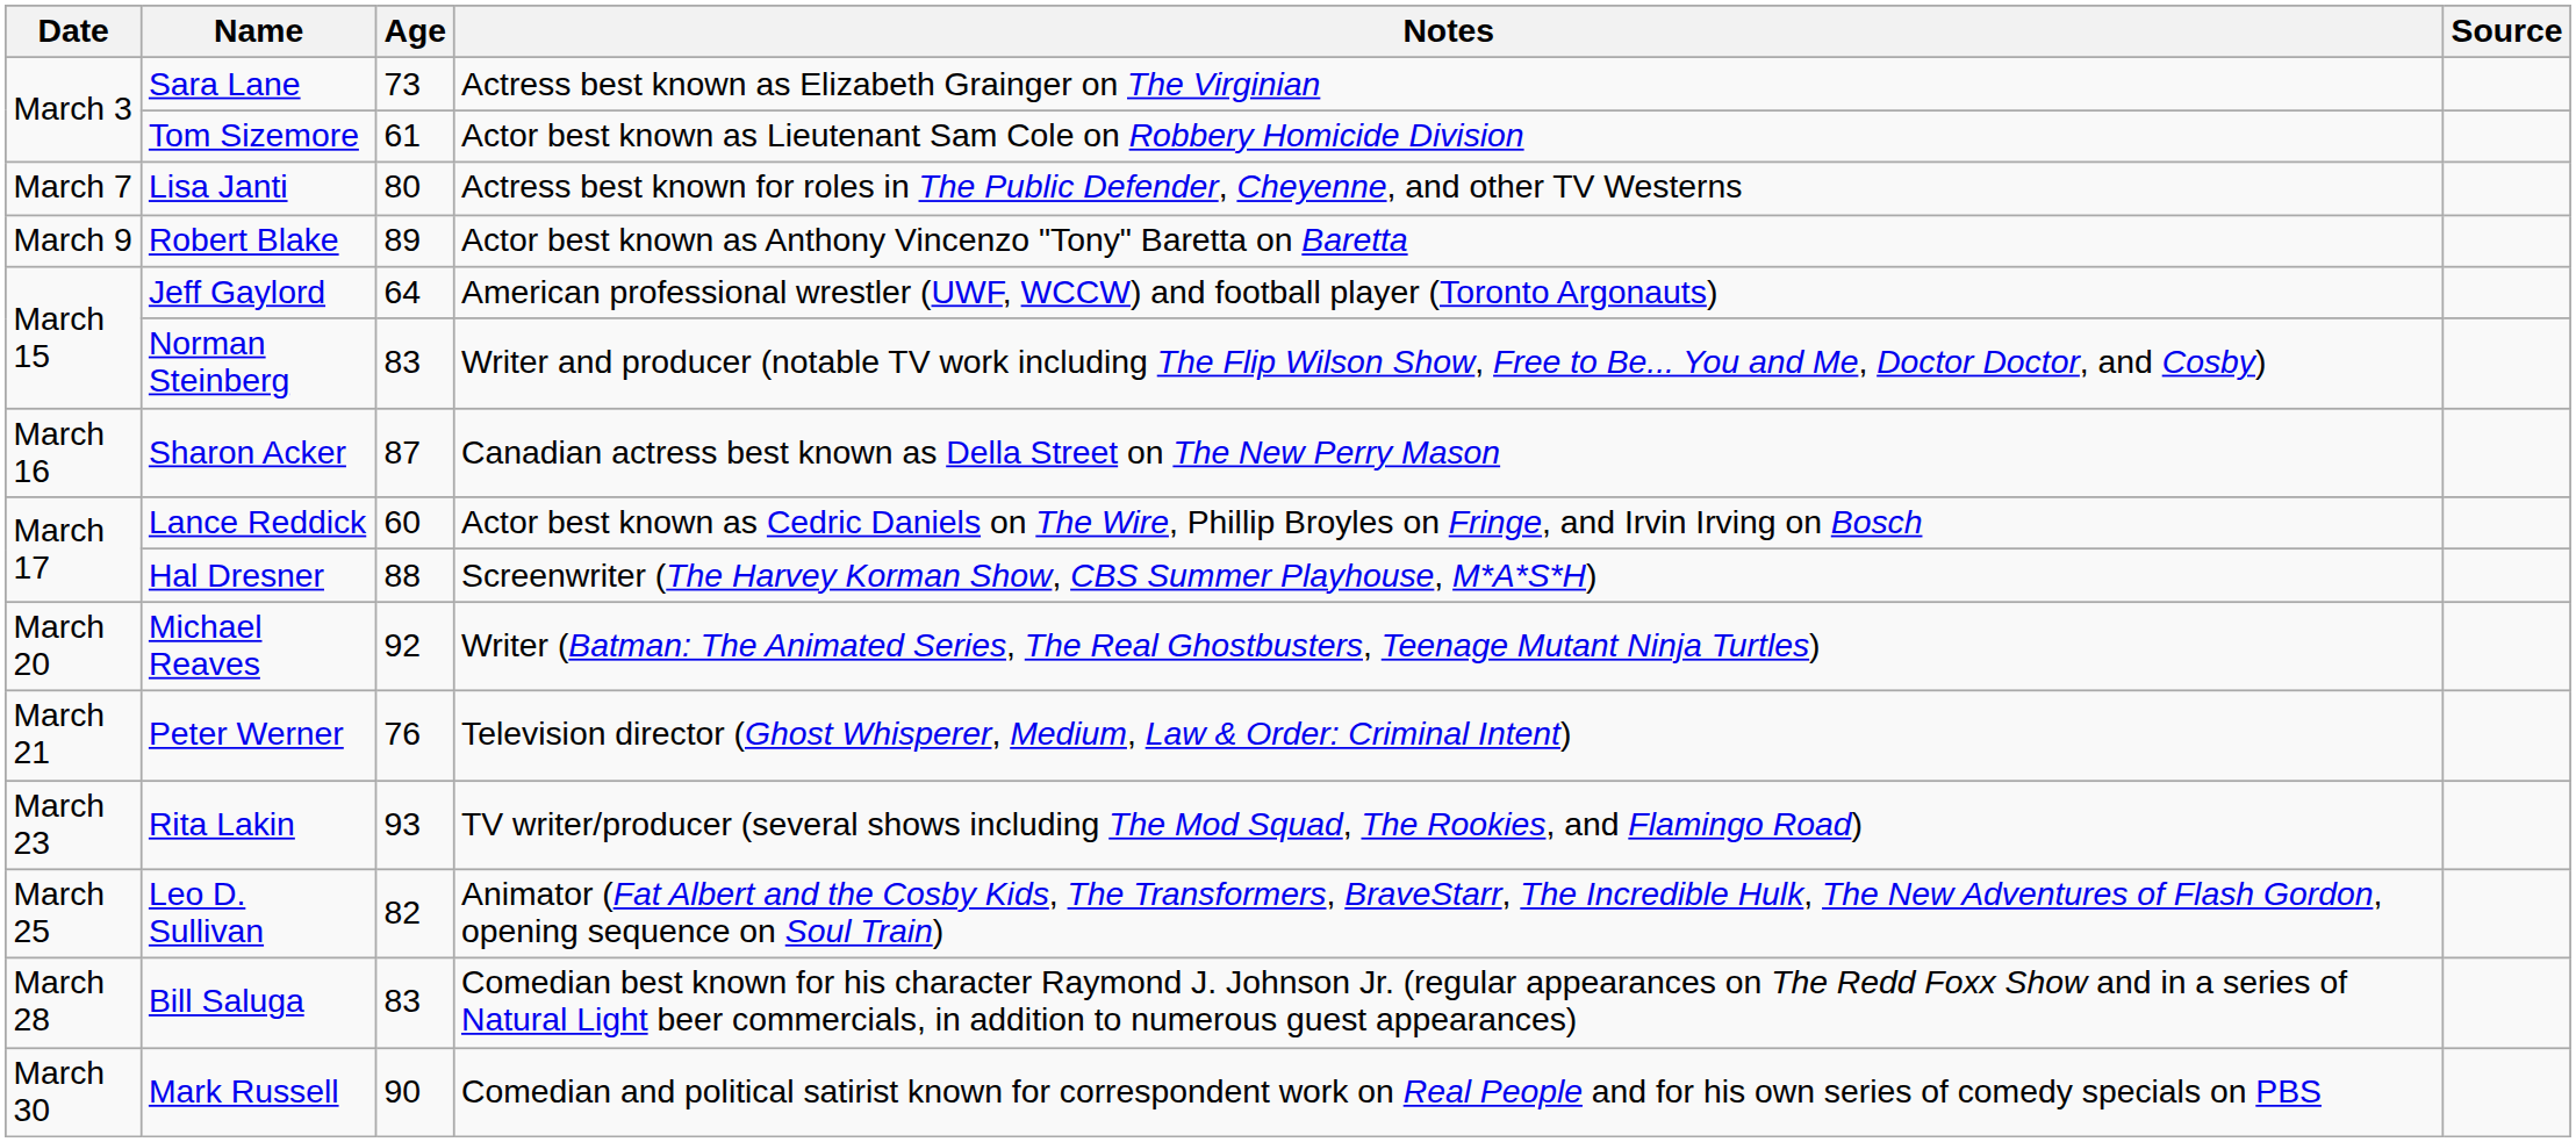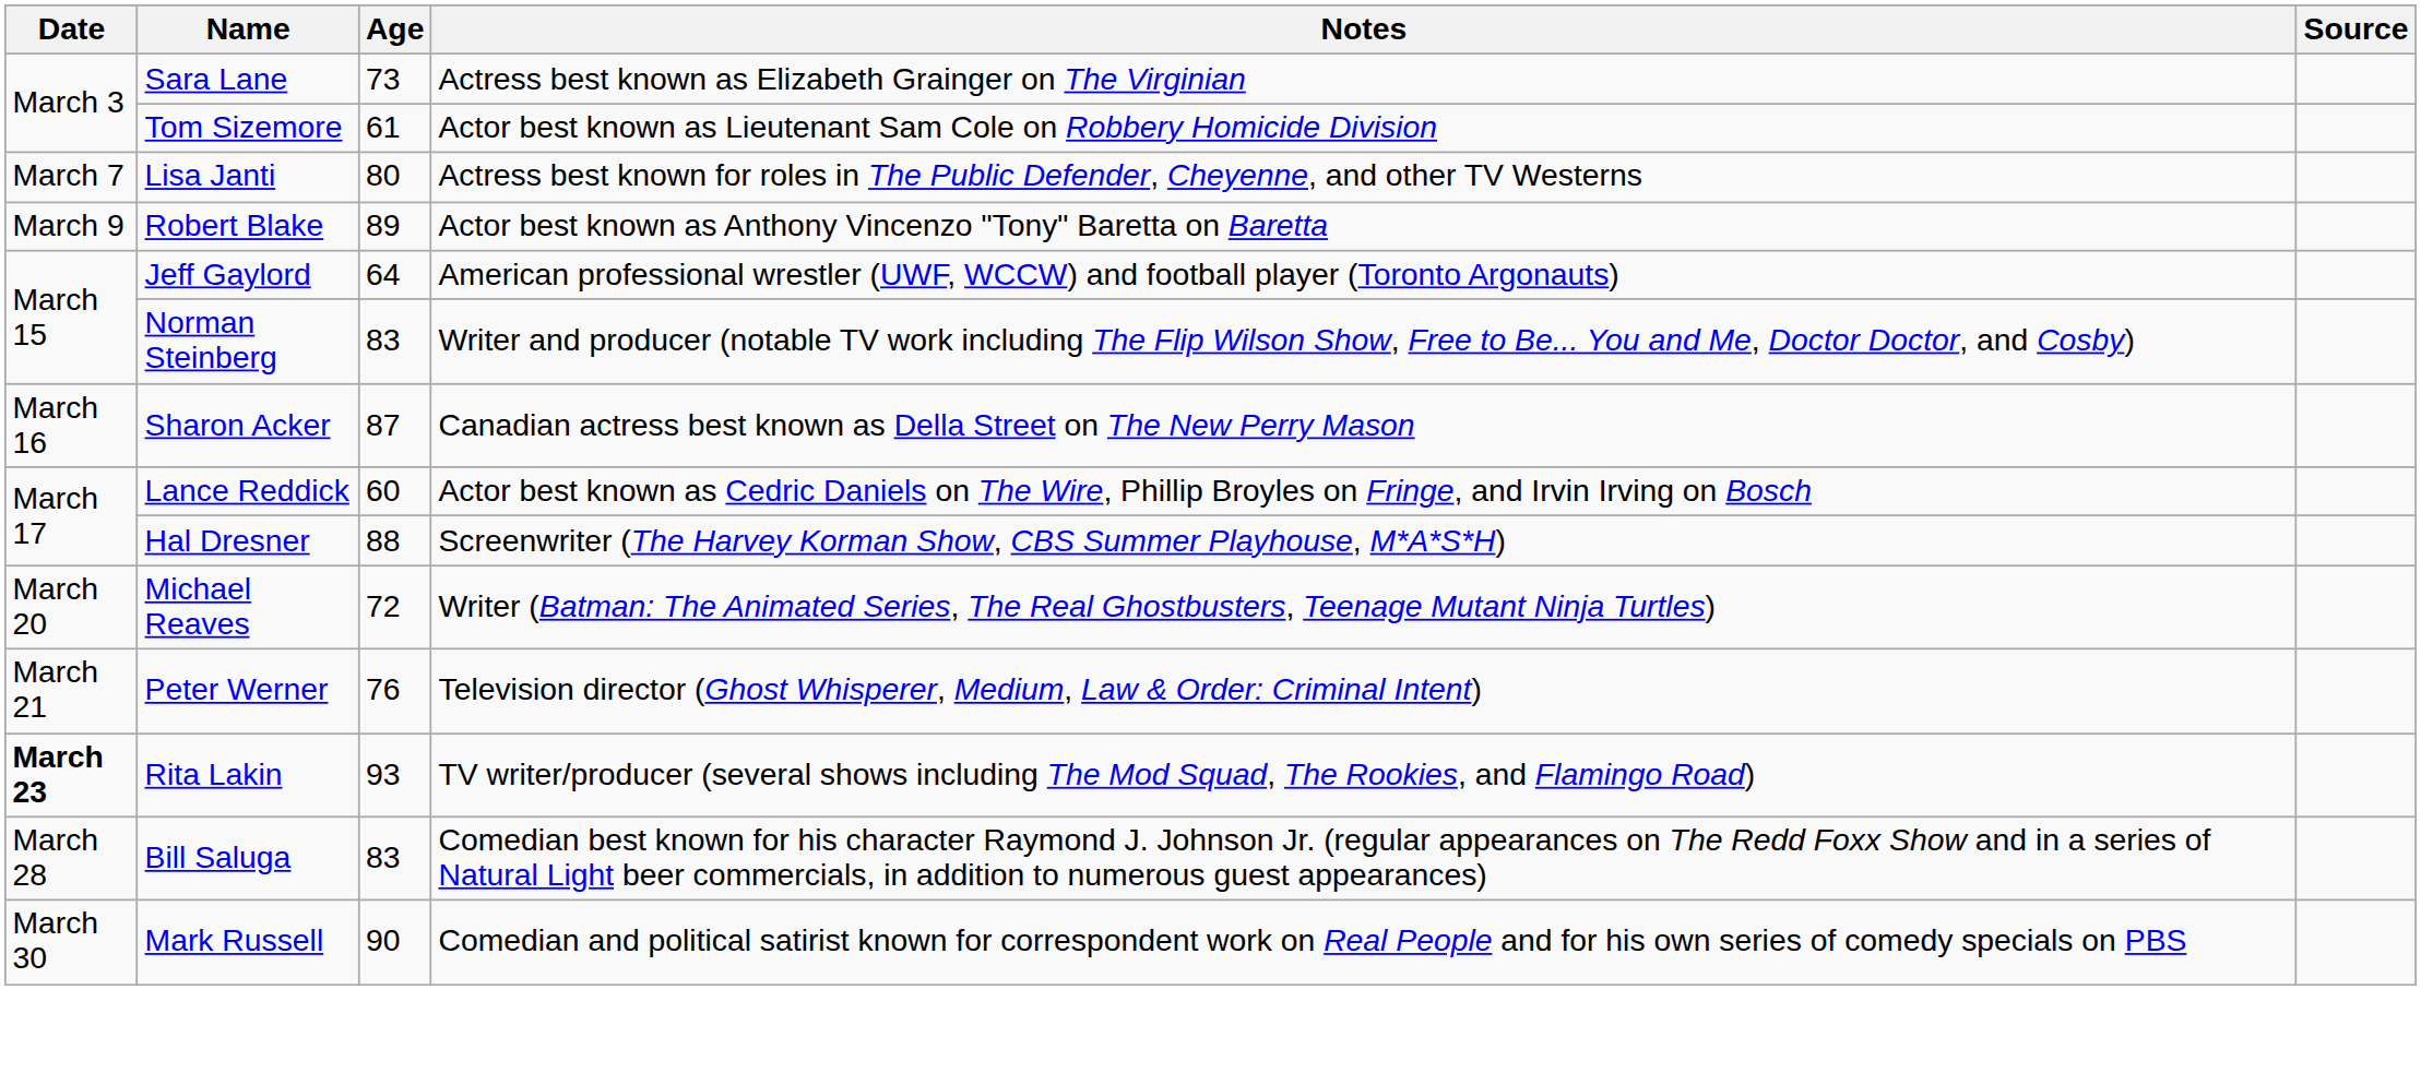 <table class="wikitable sortable">
 <tr>
 <th>Date</th>
 <th>Name</th>
 <th>Age</th>
 <th>Notes</th>
 <th>Source</th>
 </tr>
 <tr>
 <td rowspan=2>March 3</td>
 <td><a href='#'>Sara Lane</a></td>
 <td>73</td>
 <td>Actress best known as Elizabeth Grainger on <em><a href='#'>The Virginian</a></em></td>
 <td></td>
 </tr>
 <tr>
 <td><a href='#'>Tom Sizemore</a></td>
 <td>61</td>
 <td>Actor best known as Lieutenant Sam Cole on <em><a href='#'>Robbery Homicide Division</a></em></td>
 <td></td>
 </tr>
 <tr>
 <td>March 7</td>
 <td><a href='#'>Lisa Janti</a></td>
 <td>80</td>
 <td>Actress best known for roles in <em><a href='#'>The Public Defender</a></em>, <em><a href='#'>Cheyenne</a></em>, and other TV Westerns</td>
 <td></td>
 </tr>
 <tr>
 <td>March 9</td>
 <td><a href='#'>Robert Blake</a></td>
 <td>89</td>
 <td>Actor best known as Anthony Vincenzo "Tony" Baretta on <em><a href='#'>Baretta</a></em></td>
 <td></td>
 </tr>
 <tr>
 <td rowspan=2>March 15</td>
 <td><a href='#'>Jeff Gaylord</a></td>
 <td>64</td>
 <td>American professional wrestler (<a href='#'>UWF</a>, <a href='#'>WCCW</a>) and football player (<a href='#'>Toronto Argonauts</a>)</td>
 <td></td>
 </tr>
 <tr>
 <td><a href='#'>Norman Steinberg</a></td>
 <td>83</td>
 <td>Writer and producer (notable TV work including <em><a href='#'>The Flip Wilson Show</a></em>, <em><a href='#'>Free to Be... You and Me</a></em>, <em><a href='#'>Doctor Doctor</a></em>, and <em><a href='#'>Cosby</a></em>)</td>
 <td></td>
 </tr>
 <tr>
 <td>March 16</td>
 <td><a href='#'>Sharon Acker</a></td>
 <td>87</td>
 <td>Canadian actress best known as <a href='#'>Della Street</a> on <em><a href='#'>The New Perry Mason</a></em></td>
 <td></td>
 </tr>
 <tr>
 <td rowspan=2>March 17</td>
 <td><a href='#'>Lance Reddick</a></td>
 <td>60</td>
 <td>Actor best known as <a href='#'>Cedric Daniels</a> on <em><a href='#'>The Wire</a></em>, Phillip Broyles on <em><a href='#'>Fringe</a></em>, and Irvin Irving on <em><a href='#'>Bosch</a></em></td>
 <td></td>
 </tr>
 <tr>
 <td><a href='#'>Hal Dresner</a></td>
 <td>88</td>
 <td>Screenwriter (<em><a href='#'>The Harvey Korman Show</a></em>, <em><a href='#'>CBS Summer Playhouse</a></em>, <em><a href='#'>M*A*S*H</a></em>)</td>
 <td></td>
 </tr>
 <tr>
 <td>March 20</td>
 <td><a href='#'>Michael Reaves</a></td>
-<td>92</td>
+<td>72</td>
 <td>Writer (<em><a href='#'>Batman: The Animated Series</a></em>, <em><a href='#'>The Real Ghostbusters</a></em>, <em><a href='#'>Teenage Mutant Ninja Turtles</a></em>)</td>
 <td></td>
 </tr>
 <tr>
 <td>March 21</td>
 <td><a href='#'>Peter Werner</a></td>
 <td>76</td>
 <td>Television director (<em><a href='#'>Ghost Whisperer</a></em>, <em><a href='#'>Medium</a></em>, <em><a href='#'>Law & Order: Criminal Intent</a></em>)</td>
 <td></td>
 </tr>
 <tr>
-<td>March 23</td>
+<td><strong>March 23</strong></td>
 <td><a href='#'>Rita Lakin</a></td>
 <td>93</td>
 <td>TV writer/producer (several shows including <em><a href='#'>The Mod Squad</a></em>, <em><a href='#'>The Rookies</a></em>, and <em><a href='#'>Flamingo Road</a></em>)</td>
-<td></td>
-</tr>
-<tr>
-<td>March 25</td>
-<td><a href='#'>Leo D. Sullivan</a></td>
-<td>82</td>
-<td>Animator (<em><a href='#'>Fat Albert and the Cosby Kids</a></em>, <em><a href='#'>The Transformers</a></em>, <em><a href='#'>BraveStarr</a></em>, <em><a href='#'>The Incredible Hulk</a></em>, <em><a href='#'>The New Adventures of Flash Gordon</a></em>, opening sequence on <em><a href='#'>Soul Train</a></em>)</td>
 <td></td>
 </tr>
 <tr>
 <td>March 28</td>
 <td><a href='#'>Bill Saluga</a></td>
 <td>83</td>
 <td>Comedian best known for his character Raymond J. Johnson Jr. (regular appearances on <em>The Redd Foxx Show</em> and in a series of <a href='#'>Natural Light</a> beer commercials, in addition to numerous guest appearances)</td>
 <td></td>
 </tr>
 <tr>
 <td>March 30</td>
 <td><a href='#'>Mark Russell</a></td>
 <td>90</td>
 <td>Comedian and political satirist known for correspondent work on <em><a href='#'>Real People</a></em> and for his own series of comedy specials on <a href='#'>PBS</a></td>
 <td></td>
 </tr>
 </table>
